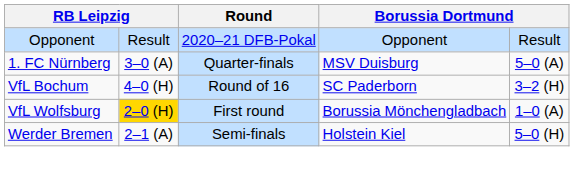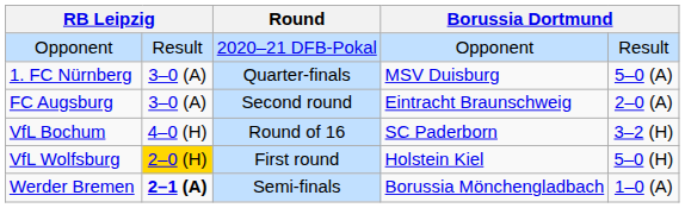 <table class="wikitable" style="text-align:center; white-space:nowrap;">
 <tr>
 <th colspan="2"><a href='#'>RB Leipzig</a></th>
 <th>Round</th>
 <th colspan="2"><a href='#'>Borussia Dortmund</a></th>
 </tr>
 <tr style="background:#C1E0FF;">
 <td style="width:25%;">Opponent</td>
 <td style="width:15%;">Result</td>
 <td><a href='#'>2020–21 DFB-Pokal</a></td>
 <td style="width:25%;">Opponent</td>
 <td style="width:15%;">Result</td>
 </tr>
 <tr>
 <td style="text-align:left;"><a href='#'>1. FC Nürnberg</a></td>
 <td><a href='#'>3–0</a> (A)</td>
 <td style="background:#C1E0FF;">Quarter-finals</td>
 <td style="text-align:left;"><a href='#'>MSV Duisburg</a></td>
 <td><a href='#'>5–0</a> (A)</td>
 </tr>
 <tr>
+<td style="text-align:left;"><a href='#'>FC Augsburg</a></td>
+<td><a href='#'>3–0</a> (A)</td>
+<td style="background:#C1E0FF;">Second round</td>
+<td style="text-align:left;"><a href='#'>Eintracht Braunschweig</a></td>
+<td><a href='#'>2–0</a> (A)</td>
+</tr>
+<tr>
 <td style="text-align:left;"><a href='#'>VfL Bochum</a></td>
 <td><a href='#'>4–0</a> (H)</td>
 <td style="background:#C1E0FF;">Round of 16</td>
 <td style="text-align:left;"><a href='#'>SC Paderborn</a></td>
 <td><a href='#'>3–2</a>  (H)</td>
 </tr>
 <tr>
 <td style="text-align:left;"><a href='#'>VfL Wolfsburg</a></td>
 <td style="background: gold;"><a href='#'>2–0</a> (H)</td>
 <td style="background:#C1E0FF;">First round</td>
+<td style="text-align:left;"><a href='#'>Holstein Kiel</a></td>
+<td><a href='#'>5–0</a> (H)</td>
+</tr>
+<tr>
+<td style="text-align:left;"><a href='#'>Werder Bremen</a></td>
+<td><strong><a href='#'>2–1</a>  (A)</strong></td>
+<td style="background:#C1E0FF;">Semi-finals</td>
 <td style="text-align:left;"><a href='#'>Borussia Mönchengladbach</a></td>
 <td><a href='#'>1–0</a> (A)</td>
 </tr>
-<tr>
-<td style="text-align:left;"><a href='#'>Werder Bremen</a></td>
-<td><a href='#'>2–1</a>  (A)</td>
-<td style="background:#C1E0FF;">Semi-finals</td>
-<td style="text-align:left;"><a href='#'>Holstein Kiel</a></td>
-<td><a href='#'>5–0</a> (H)</td>
-</tr>
 </table>
